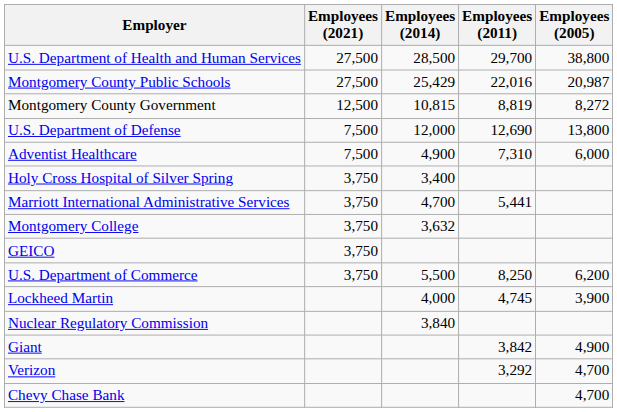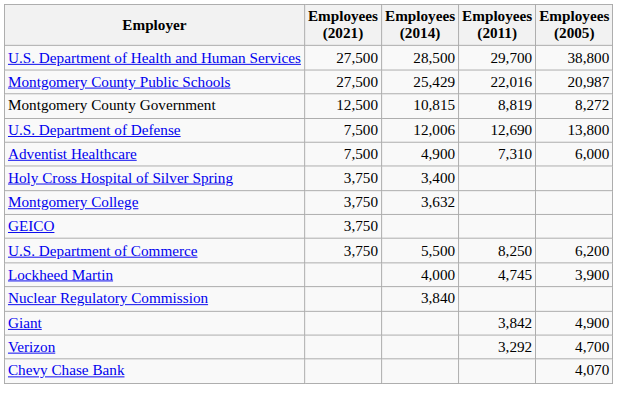 <table class="wikitable sortable">
 <tr>
 <th>Employer</th>
 <th>Employees<br>(2021)</th>
 <th>Employees<br>(2014)</th>
 <th>Employees<br>(2011)</th>
 <th>Employees<br>(2005)</th>
 </tr>
 <tr>
 <td><a href='#'>U.S. Department of Health and Human Services</a></td>
 <td align=right>27,500</td>
 <td align=right>28,500</td>
 <td align=right>29,700</td>
 <td align=right>38,800</td>
 </tr>
 <tr>
 <td><a href='#'>Montgomery County Public Schools</a></td>
 <td align=right>27,500</td>
 <td align=right>25,429</td>
 <td align=right>22,016</td>
 <td align=right>20,987</td>
 </tr>
 <tr>
 <td>Montgomery County Government</td>
 <td align=right>12,500</td>
 <td align=right>10,815</td>
 <td align=right>8,819</td>
 <td align=right>8,272</td>
 </tr>
 <tr>
 <td><a href='#'>U.S. Department of Defense</a></td>
 <td align=right>7,500</td>
-<td align=right>12,000</td>
+<td align=right>12,006</td>
 <td align=right>12,690</td>
 <td align=right>13,800</td>
 </tr>
 <tr>
 <td><a href='#'>Adventist Healthcare</a></td>
 <td align=right>7,500</td>
 <td align=right>4,900</td>
 <td align=right>7,310</td>
 <td align=right>6,000</td>
 </tr>
 <tr>
 <td><a href='#'>Holy Cross Hospital of Silver Spring</a></td>
 <td align=right>3,750</td>
 <td align=right>3,400</td>
 <td align=right></td>
-<td align=right></td>
-</tr>
-<tr>
-<td><a href='#'>Marriott International Administrative Services</a></td>
-<td align=right>3,750</td>
-<td align=right>4,700</td>
-<td align=right>5,441</td>
 <td align=right></td>
 </tr>
 <tr>
 <td><a href='#'>Montgomery College</a></td>
 <td align=right>3,750</td>
 <td align=right>3,632</td>
 <td align=right></td>
 <td align=right></td>
 </tr>
 <tr>
 <td><a href='#'>GEICO</a></td>
 <td align=right>3,750</td>
 <td align=right></td>
 <td align=right></td>
 <td align=right></td>
 </tr>
 <tr>
 <td><a href='#'>U.S. Department of Commerce</a></td>
 <td align=right>3,750</td>
 <td align=right>5,500</td>
 <td align=right>8,250</td>
 <td align=right>6,200</td>
 </tr>
 <tr>
 <td><a href='#'>Lockheed Martin</a></td>
 <td align=right></td>
 <td align=right>4,000</td>
 <td align=right>4,745</td>
 <td align=right>3,900</td>
 </tr>
 <tr>
 <td><a href='#'>Nuclear Regulatory Commission</a></td>
 <td align=right></td>
 <td align=right>3,840</td>
 <td align=right></td>
 <td align=right></td>
 </tr>
 <tr>
 <td><a href='#'>Giant</a></td>
 <td align=right></td>
 <td align=right></td>
 <td align=right>3,842</td>
 <td align=right>4,900</td>
 </tr>
 <tr>
 <td><a href='#'>Verizon</a></td>
 <td align=right></td>
 <td align=right></td>
 <td align=right>3,292</td>
 <td align=right>4,700</td>
 </tr>
 <tr>
 <td><a href='#'>Chevy Chase Bank</a></td>
 <td align=right></td>
 <td align=right></td>
 <td align=right></td>
-<td align=right>4,700</td>
+<td align=right>4,070</td>
 </tr>
 </table>
